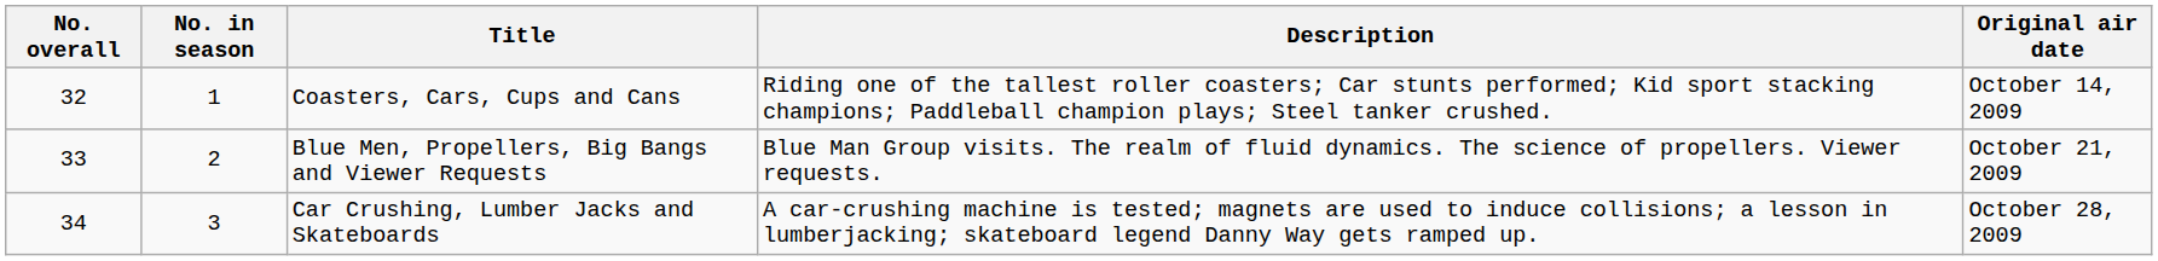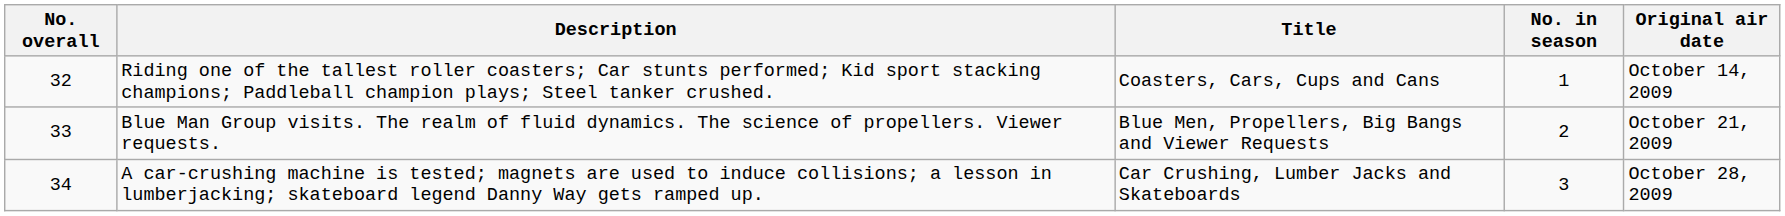 <table class="wikitable" border="1">
 <tr>
 <th>No. overall</th>
+<th>Description</th>
+<th>Title</th>
 <th>No. in season</th>
-<th>Title</th>
-<th>Description</th>
 <th>Original air date</th>
 </tr>
 <tr>
 <td align="center">32</td>
+<td>Riding one of the tallest roller coasters; Car stunts performed; Kid sport stacking champions; Paddleball champion plays; Steel tanker crushed.</td>
+<td>Coasters, Cars, Cups and Cans</td>
 <td align="center">1</td>
-<td>Coasters, Cars, Cups and Cans</td>
-<td>Riding one of the tallest roller coasters; Car stunts performed; Kid sport stacking champions; Paddleball champion plays; Steel tanker crushed.</td>
 <td>October 14, 2009</td>
 </tr>
 <tr>
 <td align="center">33</td>
+<td>Blue Man Group visits. The realm of fluid dynamics. The science of propellers. Viewer requests.</td>
+<td>Blue Men, Propellers, Big Bangs and Viewer Requests</td>
 <td align="center">2</td>
-<td>Blue Men, Propellers, Big Bangs and Viewer Requests</td>
-<td>Blue Man Group visits. The realm of fluid dynamics. The science of propellers. Viewer requests.</td>
 <td>October 21, 2009</td>
 </tr>
 <tr>
 <td align="center">34</td>
+<td>A car-crushing machine is tested; magnets are used to induce collisions; a lesson in lumberjacking; skateboard legend Danny Way gets ramped up.</td>
+<td>Car Crushing, Lumber Jacks and Skateboards</td>
 <td align="center">3</td>
-<td>Car Crushing, Lumber Jacks and Skateboards</td>
-<td>A car-crushing machine is tested; magnets are used to induce collisions; a lesson in lumberjacking; skateboard legend Danny Way gets ramped up.</td>
 <td>October 28, 2009</td>
 </tr>
 </table>
